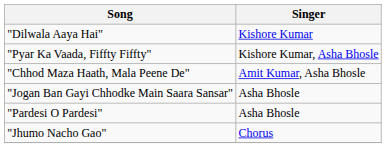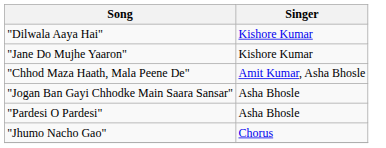 <table class="wikitable" style="font-size:95%;">
 <tr>
 <th>Song</th>
 <th>Singer</th>
 </tr>
 <tr>
 <td>"Dilwala Aaya Hai"</td>
 <td><a href='#'>Kishore Kumar</a></td>
 </tr>
 <tr>
-<td>"Pyar Ka Vaada, Fiffty Fiffty"</td>
-<td>Kishore Kumar, <a href='#'>Asha Bhosle</a></td>
+<td>"Jane Do Mujhe Yaaron"</td>
+<td>Kishore Kumar</td>
 </tr>
 <tr>
 <td>"Chhod Maza Haath, Mala Peene De"</td>
 <td><a href='#'>Amit Kumar</a>, Asha Bhosle</td>
 </tr>
 <tr>
 <td>"Jogan Ban Gayi Chhodke Main Saara Sansar"</td>
 <td>Asha Bhosle</td>
 </tr>
 <tr>
 <td>"Pardesi O Pardesi"</td>
 <td>Asha Bhosle</td>
 </tr>
 <tr>
 <td>"Jhumo Nacho Gao"</td>
 <td><a href='#'>Chorus</a></td>
 </tr>
 <tr>
 </tr>
 </table>
